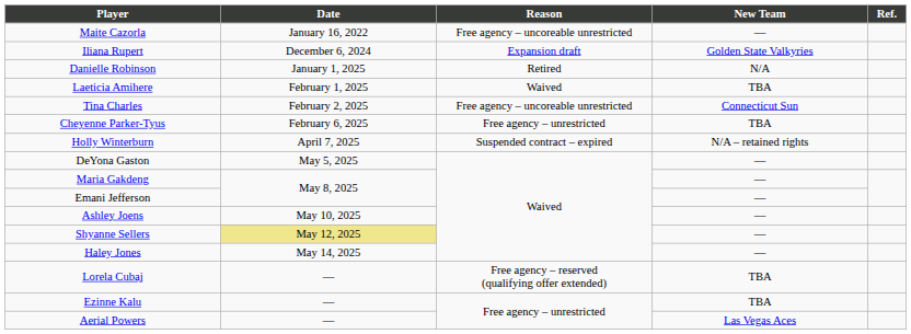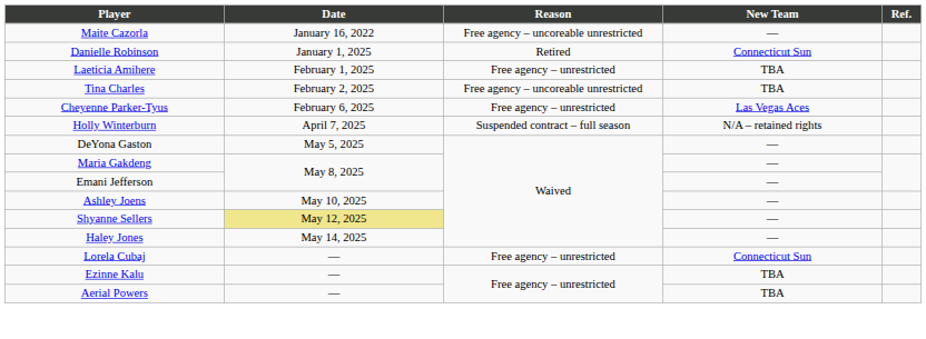 <table class="wikitable sortable sortable" style="text-align: center">
 <tr>
 <th style="background:#373A36; color:white" width="10%">Player</th>
 <th style="background:#373A36; color:white" width="10%">Date</th>
 <th style="background:#373A36; color:white" width="10%">Reason</th>
 <th style="background:#373A36; color:white" width="10%">New Team</th>
 <th style="background:#373A36; color:white" width="1%" class="unsortable">Ref.</th>
 </tr>
 <tr>
 <td><a href='#'>Maite Cazorla</a></td>
 <td>January 16, 2022</td>
 <td>Free agency – uncoreable unrestricted</td>
 <td>—</td>
 <td></td>
 </tr>
 <tr>
-<td><a href='#'>Iliana Rupert</a></td>
-<td>December 6, 2024</td>
-<td><a href='#'>Expansion draft</a></td>
-<td><a href='#'>Golden State Valkyries</a></td>
-<td></td>
-</tr>
-<tr>
 <td><a href='#'>Danielle Robinson</a></td>
 <td>January 1, 2025</td>
 <td>Retired</td>
-<td>N/A</td>
+<td><a href='#'>Connecticut Sun</a></td>
 <td></td>
 </tr>
 <tr>
 <td><a href='#'>Laeticia Amihere</a></td>
 <td>February 1, 2025</td>
-<td>Waived</td>
+<td>Free agency – unrestricted</td>
 <td>TBA</td>
 <td></td>
 </tr>
 <tr>
 <td><a href='#'>Tina Charles</a></td>
 <td>February 2, 2025</td>
 <td>Free agency – uncoreable unrestricted</td>
-<td><a href='#'>Connecticut Sun</a></td>
+<td>TBA</td>
 <td></td>
 </tr>
 <tr>
 <td><a href='#'>Cheyenne Parker-Tyus</a></td>
 <td>February 6, 2025</td>
 <td>Free agency – unrestricted</td>
-<td>TBA</td>
+<td><a href='#'>Las Vegas Aces</a></td>
 <td></td>
 </tr>
 <tr>
 <td><a href='#'>Holly Winterburn</a></td>
 <td>April 7, 2025</td>
-<td>Suspended contract – expired</td>
+<td>Suspended contract – full season</td>
 <td>N/A – retained rights</td>
 <td></td>
 </tr>
 <tr>
 <td>DeYona Gaston</td>
 <td>May 5, 2025</td>
 <td rowspan=6>Waived</td>
 <td>—</td>
 <td></td>
 </tr>
 <tr>
 <td><a href='#'>Maria Gakdeng</a></td>
 <td rowspan=2>May 8, 2025</td>
 <td>—</td>
 <td rowspan=2></td>
 </tr>
 <tr>
 <td>Emani Jefferson</td>
 <td>—</td>
 </tr>
 <tr>
 <td><a href='#'>Ashley Joens</a></td>
 <td>May 10, 2025</td>
 <td>—</td>
 <td></td>
 </tr>
 <tr>
 <td><a href='#'>Shyanne Sellers</a></td>
 <td style="background: khaki;">May 12, 2025</td>
 <td>—</td>
 <td></td>
 </tr>
 <tr>
 <td><a href='#'>Haley Jones</a></td>
 <td>May 14, 2025</td>
 <td>—</td>
 <td></td>
 </tr>
 <tr>
 <td><a href='#'>Lorela Cubaj</a></td>
 <td>—</td>
-<td>Free agency – reserved<br>(qualifying offer extended)</td>
-<td>TBA</td>
+<td>Free agency – unrestricted</td>
+<td><a href='#'>Connecticut Sun</a></td>
 <td></td>
 </tr>
 <tr>
 <td><a href='#'>Ezinne Kalu</a></td>
 <td>—</td>
 <td rowspan=2>Free agency – unrestricted</td>
 <td>TBA</td>
 <td></td>
 </tr>
 <tr>
 <td><a href='#'>Aerial Powers</a></td>
 <td>—</td>
-<td><a href='#'>Las Vegas Aces</a></td>
+<td>TBA</td>
 <td></td>
 </tr>
 </table>
